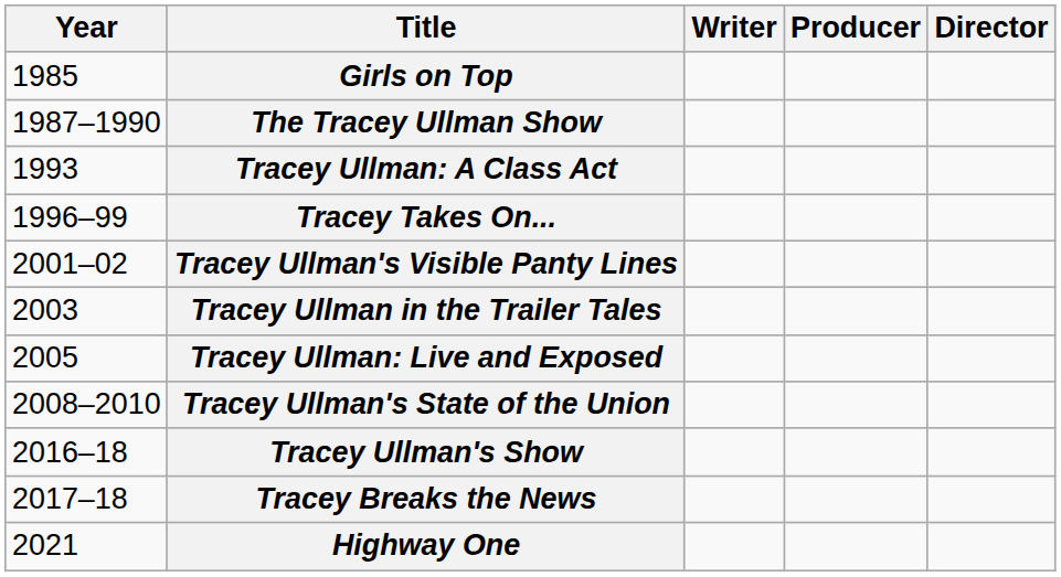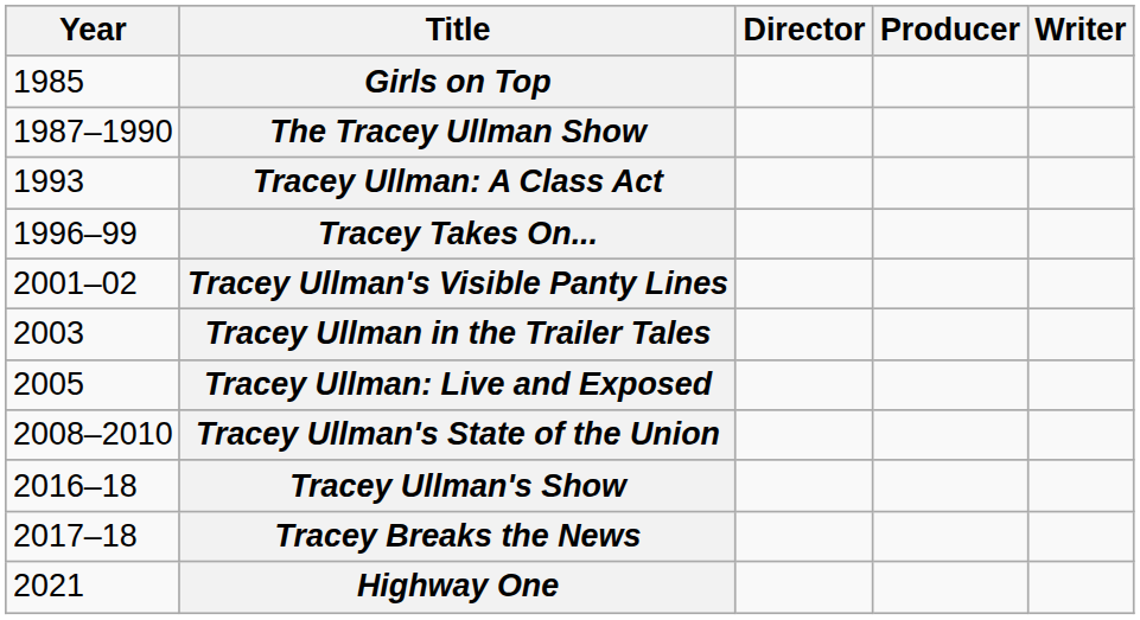 <table class="wikitable plainrowheaders sortable">
 <tr>
 <th scope="col">Year</th>
 <th scope="col">Title</th>
+<th scope="col">Director</th>
+<th scope="col">Producer</th>
 <th scope="col">Writer</th>
-<th scope="col">Producer</th>
-<th scope="col">Director</th>
 </tr>
 <tr>
 <td>1985</td>
 <th scope=row><em>Girls on Top</em></th>
 <td></td>
 <td></td>
 <td></td>
 </tr>
 <tr>
 <td>1987–1990</td>
 <th scope=row><em>The Tracey Ullman Show</em></th>
 <td></td>
 <td></td>
 <td></td>
 </tr>
 <tr>
 <td>1993</td>
 <th scope=row><em>Tracey Ullman: A Class Act</em></th>
 <td></td>
 <td></td>
 <td></td>
 </tr>
 <tr>
 <td>1996–99</td>
 <th scope=row><em>Tracey Takes On...</em></th>
 <td></td>
 <td></td>
 <td></td>
 </tr>
 <tr>
 <td>2001–02</td>
 <th scope=row><em>Tracey Ullman's Visible Panty Lines</em></th>
 <td></td>
 <td></td>
 <td></td>
 </tr>
 <tr>
 <td>2003</td>
 <th scope=row><em>Tracey Ullman in the Trailer Tales</em></th>
 <td></td>
 <td></td>
 <td></td>
 </tr>
 <tr>
 <td>2005</td>
 <th scope=row><em>Tracey Ullman: Live and Exposed</em></th>
 <td></td>
 <td></td>
 <td></td>
 </tr>
 <tr>
 <td>2008–2010</td>
 <th scope=row><em>Tracey Ullman's State of the Union</em></th>
 <td></td>
 <td></td>
 <td></td>
 </tr>
 <tr>
 <td>2016–18</td>
 <th scope=row><em>Tracey Ullman's Show</em></th>
 <td></td>
 <td></td>
 <td></td>
 </tr>
 <tr>
 <td>2017–18</td>
 <th scope=row><em>Tracey Breaks the News</em></th>
 <td></td>
 <td></td>
 <td></td>
 </tr>
 <tr>
 <td>2021</td>
 <th scope=row><em>Highway One</em></th>
 <td></td>
 <td></td>
 <td></td>
 </tr>
 </table>
